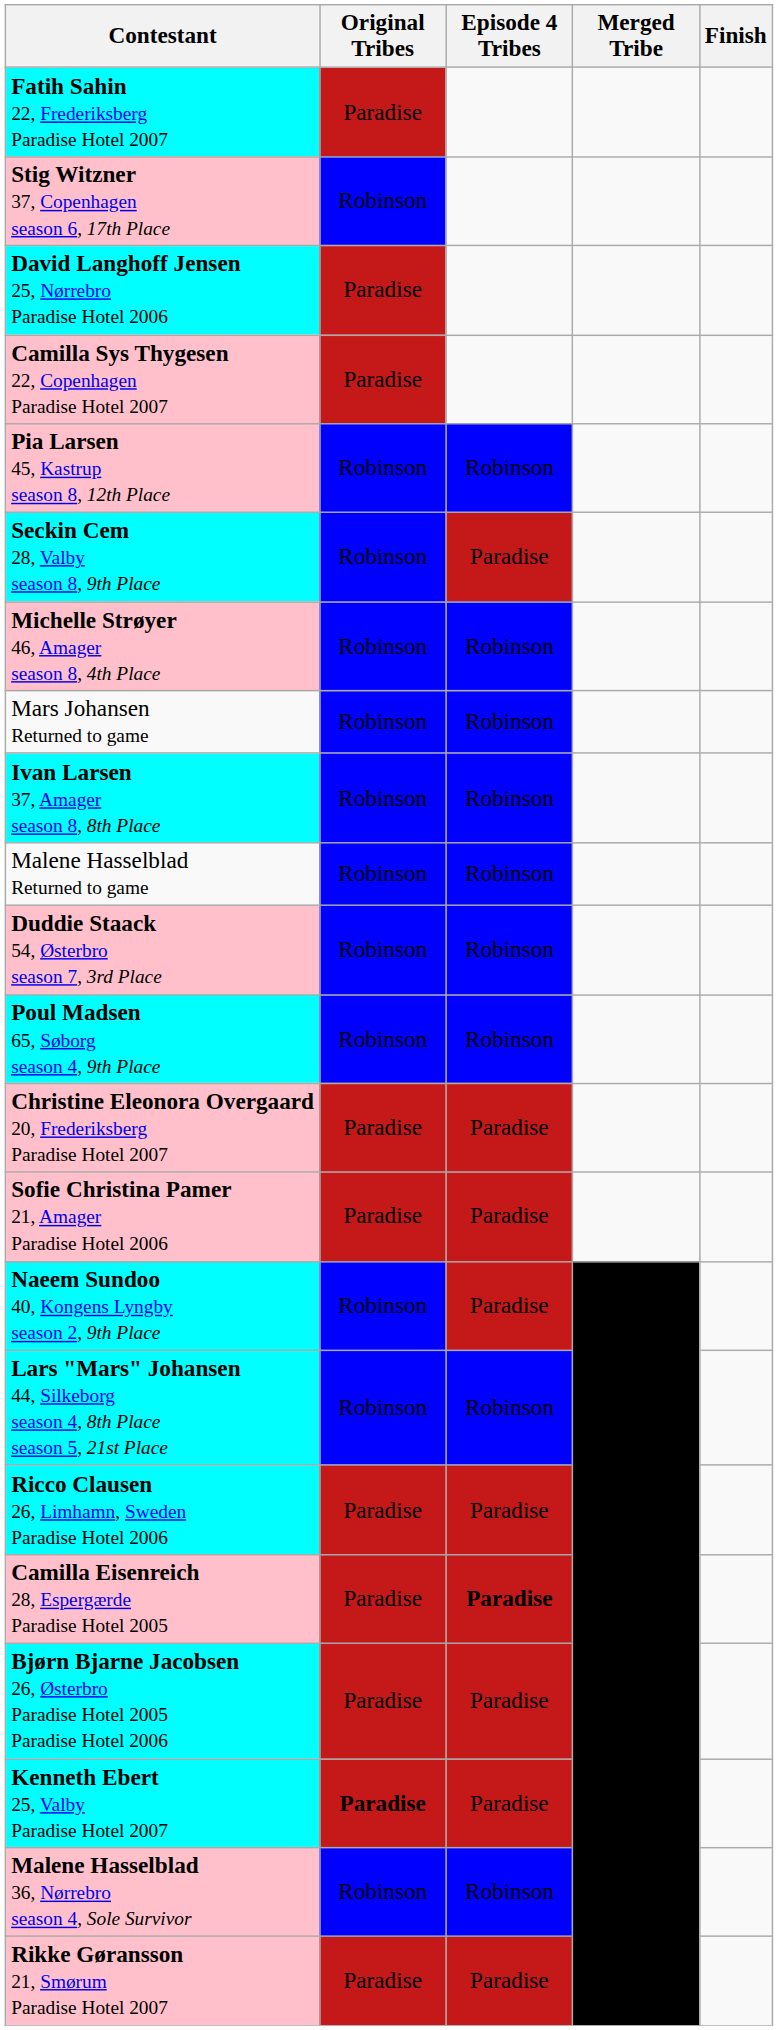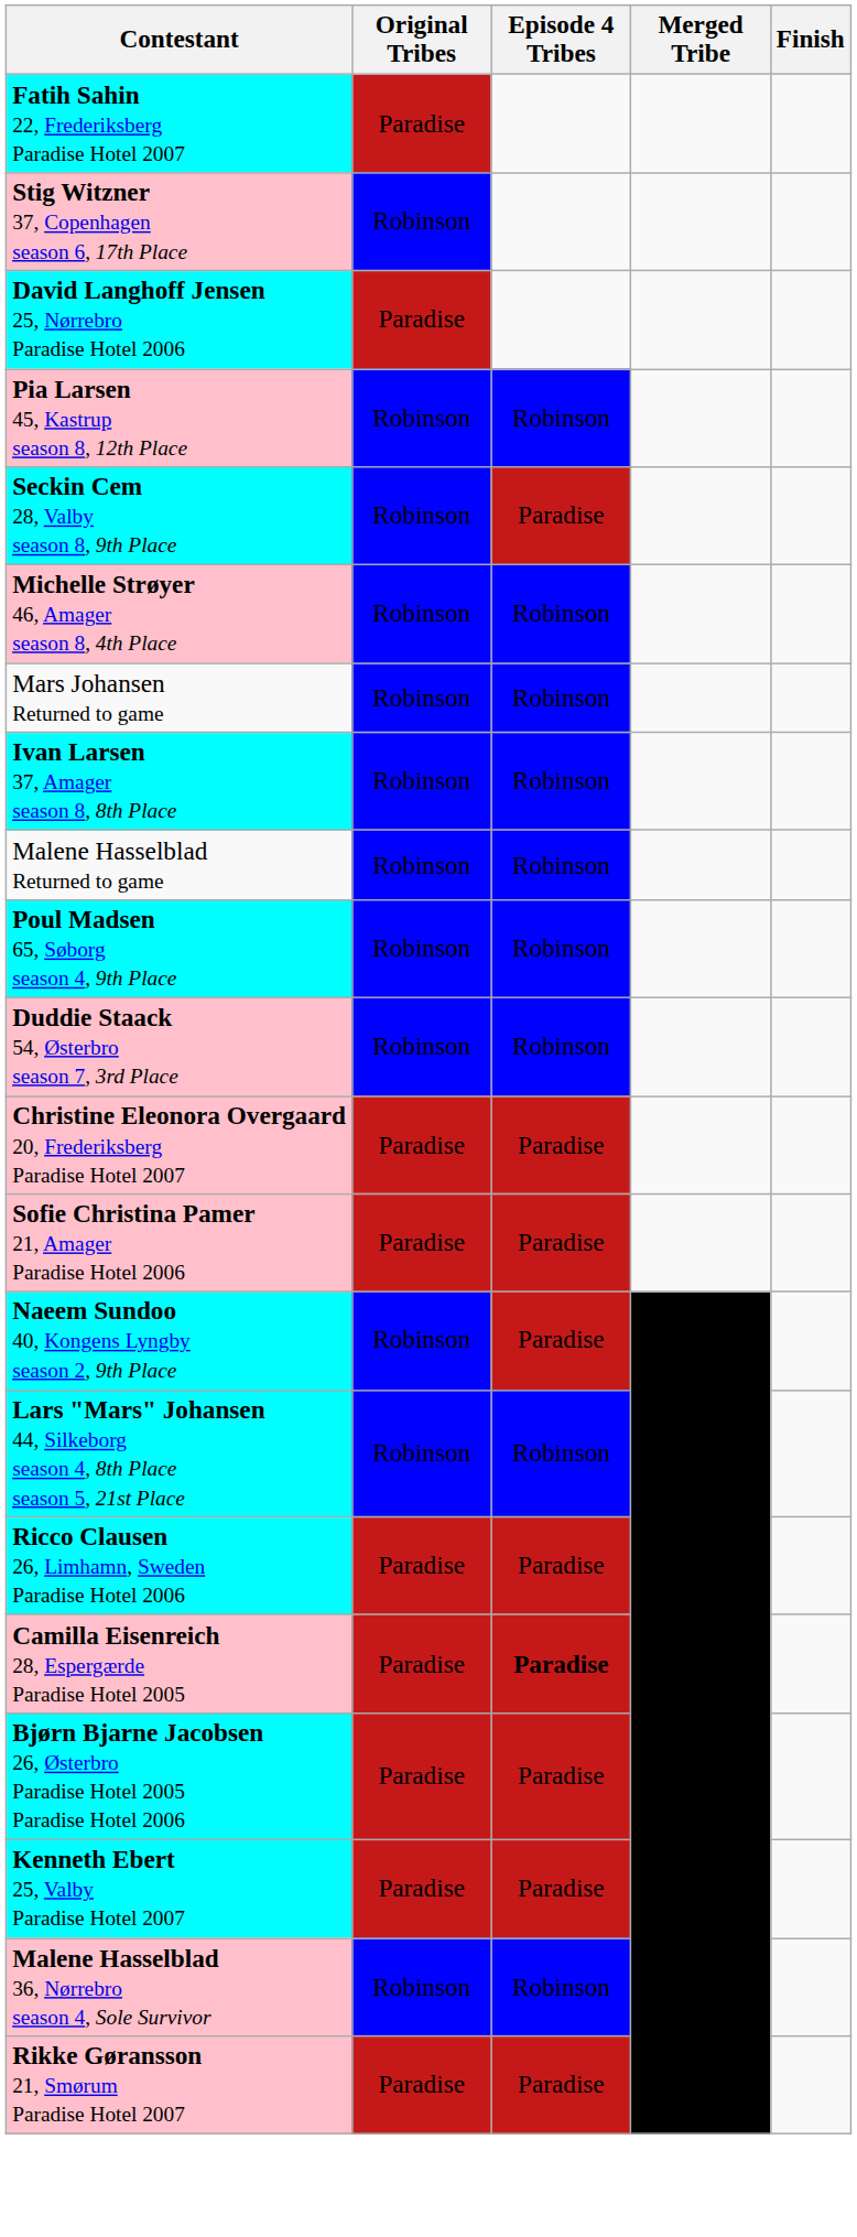 <table class="wikitable" style="margin:auto; text-align:center">
 <tr>
 <th>Contestant</th>
 <th width=80>Original<br>Tribes</th>
 <th width=80>Episode 4<br>Tribes</th>
 <th width=80>Merged<br>Tribe</th>
 <th>Finish</th>
 </tr>
 <tr>
 <td align="left" bgcolor="cyan"><strong>Fatih Sahin</strong><br><small>22, <a href='#'>Frederiksberg</a><br>Paradise Hotel 2007</small></td>
 <td bgcolor="#C51919" align=center>Paradise</td>
 <td></td>
 <td></td>
 <td></td>
 </tr>
 <tr>
 <td align="left" bgcolor="pink"><strong>Stig Witzner</strong><br><small>37, <a href='#'>Copenhagen</a><br><a href='#'>season 6</a>, <em>17th Place</em></small></td>
 <td bgcolor="blue" align=center>Robinson</td>
 <td></td>
 <td></td>
 <td></td>
 </tr>
 <tr>
 <td align="left" bgcolor="cyan"><strong>David Langhoff Jensen</strong><br><small>25, <a href='#'>Nørrebro</a><br>Paradise Hotel 2006</small></td>
-<td bgcolor="#C51919" align=center>Paradise</td>
-<td></td>
-<td></td>
-<td></td>
-</tr>
-<tr>
-<td align="left" bgcolor="pink"><strong>Camilla Sys Thygesen</strong><br><small>22, <a href='#'>Copenhagen</a><br>Paradise Hotel 2007</small></td>
 <td bgcolor="#C51919" align=center>Paradise</td>
 <td></td>
 <td></td>
 <td></td>
 </tr>
 <tr>
 <td align="left" bgcolor="pink"><strong>Pia Larsen</strong><br><small>45, <a href='#'>Kastrup</a><br><a href='#'>season 8</a>, <em>12th Place</em></small></td>
 <td bgcolor="blue" align=center>Robinson</td>
 <td bgcolor="blue" align=center>Robinson</td>
 <td></td>
 <td></td>
 </tr>
 <tr>
 <td align="left" bgcolor="cyan"><strong>Seckin Cem</strong><br><small>28, <a href='#'>Valby</a><br><a href='#'>season 8</a>, <em>9th Place</em></small></td>
 <td bgcolor="blue" align=center>Robinson</td>
 <td bgcolor="#C51919" align=center>Paradise</td>
 <td></td>
 <td></td>
 </tr>
 <tr>
 <td align="left" bgcolor="pink"><strong>Michelle Strøyer</strong><br><small>46, <a href='#'>Amager</a><br><a href='#'>season 8</a>, <em>4th Place</em></small></td>
 <td bgcolor="blue" align=center>Robinson</td>
 <td bgcolor="blue" align=center>Robinson</td>
 <td></td>
 <td></td>
 </tr>
 <tr>
 <td align="left">Mars Johansen<br><small>Returned to game</small></td>
 <td bgcolor="blue" align=center>Robinson</td>
 <td bgcolor="blue" align=center>Robinson</td>
 <td></td>
 <td></td>
 </tr>
 <tr>
 <td align="left" bgcolor="cyan"><strong>Ivan Larsen</strong><br><small>37, <a href='#'>Amager</a><br><a href='#'>season 8</a>, <em>8th Place</em></small></td>
 <td bgcolor="blue" align=center>Robinson</td>
 <td bgcolor="blue" align=center>Robinson</td>
 <td></td>
 <td></td>
 </tr>
 <tr>
 <td align="left">Malene Hasselblad<br><small>Returned to game</small></td>
 <td bgcolor="blue" align=center>Robinson</td>
 <td bgcolor="blue" align=center>Robinson</td>
 <td></td>
 <td></td>
 </tr>
 <tr>
-<td align="left" bgcolor="pink"><strong>Duddie Staack</strong><br><small>54, <a href='#'>Østerbro</a><br><a href='#'>season 7</a>, <em>3rd Place</em></small></td>
+<td align="left" bgcolor="cyan"><strong>Poul Madsen</strong><br><small>65, <a href='#'>Søborg</a><br><a href='#'>season 4</a>, <em>9th Place</em></small></td>
 <td bgcolor="blue" align=center>Robinson</td>
 <td bgcolor="blue" align=center>Robinson</td>
 <td></td>
 <td></td>
 </tr>
 <tr>
-<td align="left" bgcolor="cyan"><strong>Poul Madsen</strong><br><small>65, <a href='#'>Søborg</a><br><a href='#'>season 4</a>, <em>9th Place</em></small></td>
+<td align="left" bgcolor="pink"><strong>Duddie Staack</strong><br><small>54, <a href='#'>Østerbro</a><br><a href='#'>season 7</a>, <em>3rd Place</em></small></td>
 <td bgcolor="blue" align=center>Robinson</td>
 <td bgcolor="blue" align=center>Robinson</td>
 <td></td>
 <td></td>
 </tr>
 <tr>
 <td align="left" bgcolor="pink"><strong>Christine Eleonora Overgaard</strong><br><small>20, <a href='#'>Frederiksberg</a><br>Paradise Hotel 2007</small></td>
 <td bgcolor="#C51919" align=center>Paradise</td>
 <td bgcolor="#C51919" align=center>Paradise</td>
 <td></td>
 <td></td>
 </tr>
 <tr>
 <td align="left" bgcolor="pink"><strong>Sofie Christina Pamer</strong><br><small>21, <a href='#'>Amager</a><br>Paradise Hotel 2006</small></td>
 <td bgcolor="#C51919" align=center>Paradise</td>
 <td bgcolor="#C51919" align=center>Paradise</td>
 <td></td>
 <td></td>
 </tr>
 <tr>
 <td align="left" bgcolor="cyan"><strong>Naeem Sundoo</strong><br><small>40, <a href='#'>Kongens Lyngby</a><br><a href='#'>season 2</a>, <em>9th Place</em></small></td>
 <td bgcolor="blue" align=center>Robinson</td>
 <td bgcolor="#C51919" align=center>Paradise</td>
 <td bgcolor="#000000" align=center rowspan=10><span> Robinson</span></td>
 <td></td>
 </tr>
 <tr>
 <td align="left" bgcolor="cyan"><strong>Lars "Mars" Johansen</strong><br><small>44, <a href='#'>Silkeborg</a><br><a href='#'>season 4</a>, <em>8th Place</em><br><a href='#'>season 5</a>, <em>21st Place</em></small></td>
 <td bgcolor="blue" align=center>Robinson</td>
 <td bgcolor="blue" align=center>Robinson</td>
 <td></td>
 </tr>
 <tr>
 <td align="left" bgcolor="cyan"><strong>Ricco Clausen</strong><br><small>26, <a href='#'>Limhamn</a>, <a href='#'>Sweden</a><br>Paradise Hotel 2006</small></td>
 <td bgcolor="#C51919" align=center>Paradise</td>
 <td bgcolor="#C51919" align=center>Paradise</td>
 <td></td>
 </tr>
 <tr>
 <td align="left" bgcolor="pink"><strong>Camilla Eisenreich</strong><br><small>28, <a href='#'>Espergærde</a><br>Paradise Hotel 2005</small></td>
 <td bgcolor="#C51919" align=center>Paradise</td>
 <td bgcolor="#C51919" align=center><strong>Paradise</strong></td>
 <td></td>
 </tr>
 <tr>
 <td align="left" bgcolor="cyan"><strong>Bjørn Bjarne Jacobsen</strong><br><small>26, <a href='#'>Østerbro</a><br>Paradise Hotel 2005<br>Paradise Hotel 2006</small></td>
 <td bgcolor="#C51919" align=center>Paradise</td>
 <td bgcolor="#C51919" align=center>Paradise</td>
 <td></td>
 </tr>
 <tr>
 <td align="left" bgcolor="cyan"><strong>Kenneth Ebert</strong><br><small>25, <a href='#'>Valby</a><br>Paradise Hotel 2007</small></td>
-<td bgcolor="#C51919" align=center><strong>Paradise</strong></td>
+<td bgcolor="#C51919" align=center>Paradise</td>
 <td bgcolor="#C51919" align=center>Paradise</td>
 <td></td>
 </tr>
 <tr>
 <td align="left" bgcolor="pink"><strong>Malene Hasselblad</strong><br><small>36, <a href='#'>Nørrebro</a><br><a href='#'>season 4</a>, <em>Sole Survivor</em></small></td>
 <td bgcolor="blue" align=center>Robinson</td>
 <td bgcolor="blue" align=center>Robinson</td>
 <td></td>
 </tr>
 <tr>
 <td align="left" bgcolor="pink"><strong>Rikke Gøransson</strong><br><small>21, <a href='#'>Smørum</a><br>Paradise Hotel 2007</small></td>
 <td bgcolor="#C51919" align=center>Paradise</td>
 <td bgcolor="#C51919" align=center>Paradise</td>
 <td></td>
 </tr>
 </table>
